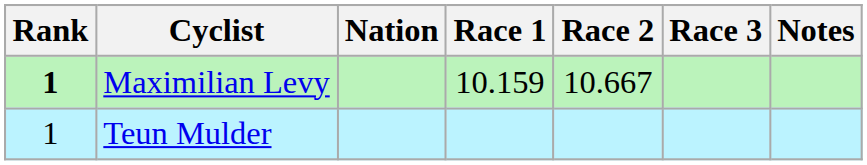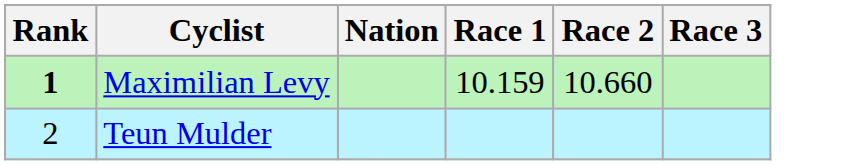 <table class="wikitable sortable" style="text-align:center;">
 <tr>
 <th>Rank</th>
 <th>Cyclist</th>
 <th>Nation</th>
 <th>Race 1</th>
 <th>Race 2</th>
 <th>Race 3</th>
-<th>Notes</th>
 </tr>
 <tr bgcolor=bbf3bb>
 <td><strong>1</strong></td>
 <td align=left><a href='#'>Maximilian Levy</a></td>
 <td align=left></td>
 <td>10.159</td>
-<td>10.667</td>
-<td></td>
+<td>10.660</td>
 <td></td>
 </tr>
 <tr bgcolor=bbf3ff>
-<td>1</td>
+<td>2</td>
 <td align=left><a href='#'>Teun Mulder</a></td>
 <td align=left></td>
 <td></td>
 <td></td>
 <td></td>
-<td></td>
 </tr>
 </table>
